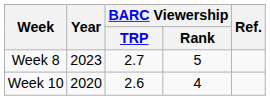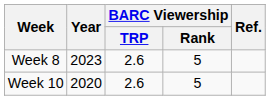 <table class="wikitable" style="text-align:center">
 <tr>
 <th rowspan="2">Week</th>
 <th rowspan="2">Year</th>
 <th colspan="2"><a href='#'>BARC</a> Viewership</th>
 <th rowspan="2">Ref.</th>
 </tr>
 <tr>
 <th><a href='#'>TRP</a></th>
 <th>Rank</th>
 </tr>
 <tr>
 <td>Week 8</td>
 <td>2023</td>
-<td>2.7</td>
+<td>2.6</td>
 <td>5</td>
 <td></td>
 </tr>
 <tr>
 <td>Week 10</td>
 <td>2020</td>
 <td>2.6</td>
-<td>4</td>
+<td>5</td>
 <td></td>
 </tr>
 </table>
